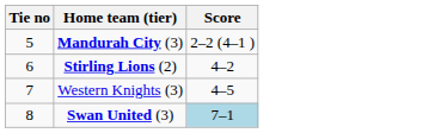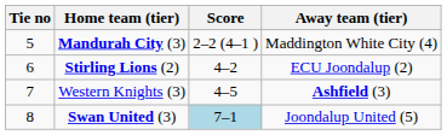 <table class="wikitable" style="text-align:center">
 <tr>
 <th>Tie no</th>
 <th>Home team (tier)</th>
 <th>Score</th>
+<th>Away team (tier)</th>
 </tr>
 <tr>
 <td>5</td>
 <td><strong><a href='#'>Mandurah City</a></strong> (3)</td>
 <td>2–2 (4–1 )</td>
+<td>Maddington White City (4)</td>
 </tr>
 <tr>
 <td>6</td>
 <td><strong><a href='#'>Stirling Lions</a></strong> (2)</td>
 <td>4–2</td>
+<td><a href='#'>ECU Joondalup</a> (2)</td>
 </tr>
 <tr>
 <td>7</td>
 <td><a href='#'>Western Knights</a> (3)</td>
 <td>4–5</td>
+<td><strong><a href='#'>Ashfield</a></strong> (3)</td>
 </tr>
 <tr>
 <td>8</td>
 <td><strong><a href='#'>Swan United</a></strong> (3)</td>
 <td style="background: lightblue;">7–1</td>
+<td><a href='#'>Joondalup United</a> (5)</td>
 </tr>
 </table>
